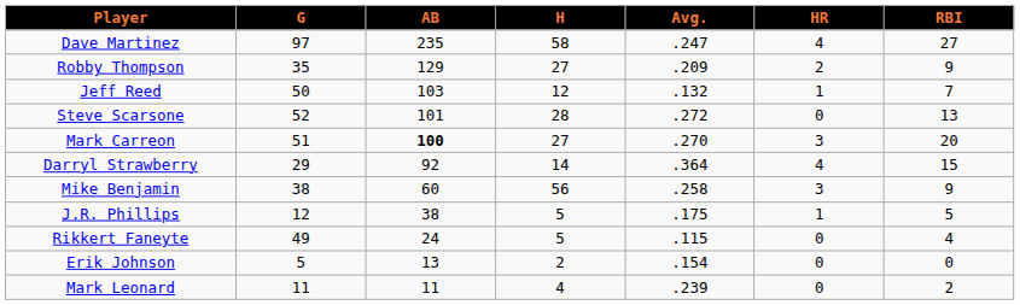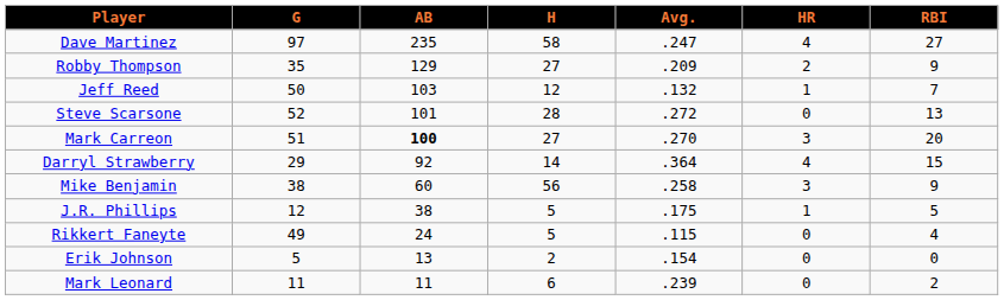 <table class="wikitable sortable">
 <tr>
 <th style="background:black;color:#f47937;" width="16%">Player</th>
 <th style="background:black;color:#f47937;" width="9%">G</th>
 <th style="background:black;color:#f47937;" width="9%">AB</th>
 <th style="background:black;color:#f47937;" width="9%">H</th>
 <th style="background:black;color:#f47937;" width="9%">Avg.</th>
 <th style="background:black;color:#f47937;" width="9%">HR</th>
 <th style="background:black;color:#f47937;" width="9%">RBI</th>
 </tr>
 <tr align="center">
 <td><a href='#'>Dave Martinez</a></td>
 <td>97</td>
 <td>235</td>
 <td>58</td>
 <td>.247</td>
 <td>4</td>
 <td>27</td>
 </tr>
 <tr align="center">
 <td><a href='#'>Robby Thompson</a></td>
 <td>35</td>
 <td>129</td>
 <td>27</td>
 <td>.209</td>
 <td>2</td>
 <td>9</td>
 </tr>
 <tr align="center">
 <td><a href='#'>Jeff Reed</a></td>
 <td>50</td>
 <td>103</td>
 <td>12</td>
 <td>.132</td>
 <td>1</td>
 <td>7</td>
 </tr>
 <tr align="center">
 <td><a href='#'>Steve Scarsone</a></td>
 <td>52</td>
 <td>101</td>
 <td>28</td>
 <td>.272</td>
 <td>0</td>
 <td>13</td>
 </tr>
 <tr align="center">
 <td><a href='#'>Mark Carreon</a></td>
 <td>51</td>
 <td><strong>100</strong></td>
 <td>27</td>
 <td>.270</td>
 <td>3</td>
 <td>20</td>
 </tr>
 <tr align="center">
 <td><a href='#'>Darryl Strawberry</a></td>
 <td>29</td>
 <td>92</td>
 <td>14</td>
 <td>.364</td>
 <td>4</td>
 <td>15</td>
 </tr>
 <tr align="center">
 <td><a href='#'>Mike Benjamin</a></td>
 <td>38</td>
 <td>60</td>
 <td>56</td>
 <td>.258</td>
 <td>3</td>
 <td>9</td>
 </tr>
 <tr align="center">
 <td><a href='#'>J.R. Phillips</a></td>
 <td>12</td>
 <td>38</td>
 <td>5</td>
 <td>.175</td>
 <td>1</td>
 <td>5</td>
 </tr>
 <tr align=center>
 <td><a href='#'>Rikkert Faneyte</a></td>
 <td>49</td>
 <td>24</td>
 <td>5</td>
 <td>.115</td>
 <td>0</td>
 <td>4</td>
 </tr>
 <tr align=center>
 <td><a href='#'>Erik Johnson</a></td>
 <td>5</td>
 <td>13</td>
 <td>2</td>
 <td>.154</td>
 <td>0</td>
 <td>0</td>
 </tr>
 <tr align=center>
 <td><a href='#'>Mark Leonard</a></td>
 <td>11</td>
 <td>11</td>
-<td>4</td>
+<td>6</td>
 <td>.239</td>
 <td>0</td>
 <td>2</td>
 </tr>
 </table>
